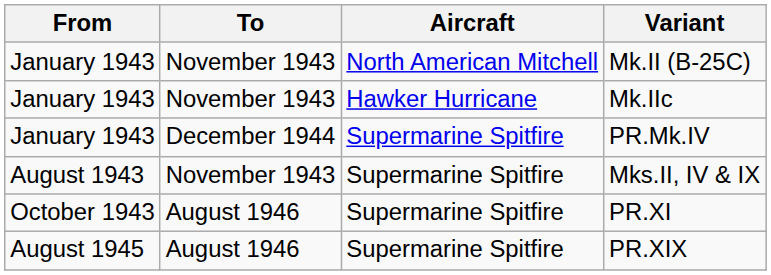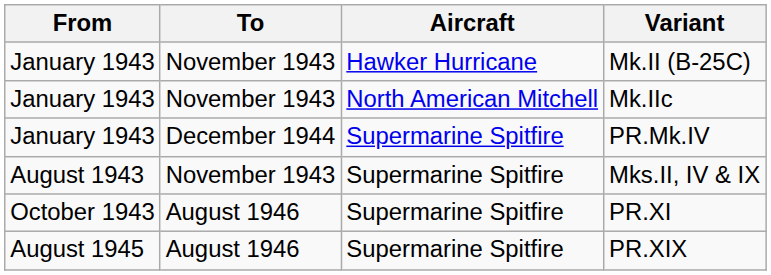 <table class="wikitable">
 <tr>
 <th>From</th>
 <th>To</th>
 <th>Aircraft</th>
 <th>Variant</th>
 </tr>
 <tr>
 <td>January 1943</td>
 <td>November 1943</td>
-<td><a href='#'>North American Mitchell</a></td>
+<td><a href='#'>Hawker Hurricane</a></td>
 <td>Mk.II (B-25C)</td>
 </tr>
 <tr>
 <td>January 1943</td>
 <td>November 1943</td>
-<td><a href='#'>Hawker Hurricane</a></td>
+<td><a href='#'>North American Mitchell</a></td>
 <td>Mk.IIc</td>
 </tr>
 <tr>
 <td>January 1943</td>
 <td>December 1944</td>
 <td><a href='#'>Supermarine Spitfire</a></td>
 <td>PR.Mk.IV</td>
 </tr>
 <tr>
 <td>August 1943</td>
 <td>November 1943</td>
 <td>Supermarine Spitfire</td>
 <td>Mks.II, IV & IX</td>
 </tr>
 <tr>
 <td>October 1943</td>
 <td>August 1946</td>
 <td>Supermarine Spitfire</td>
 <td>PR.XI</td>
 </tr>
 <tr>
 <td>August 1945</td>
 <td>August 1946</td>
 <td>Supermarine Spitfire</td>
 <td>PR.XIX</td>
 </tr>
 </table>
